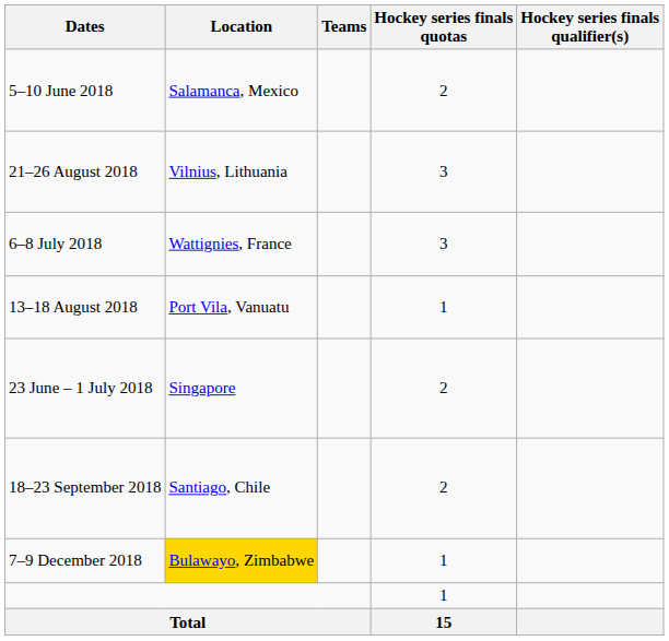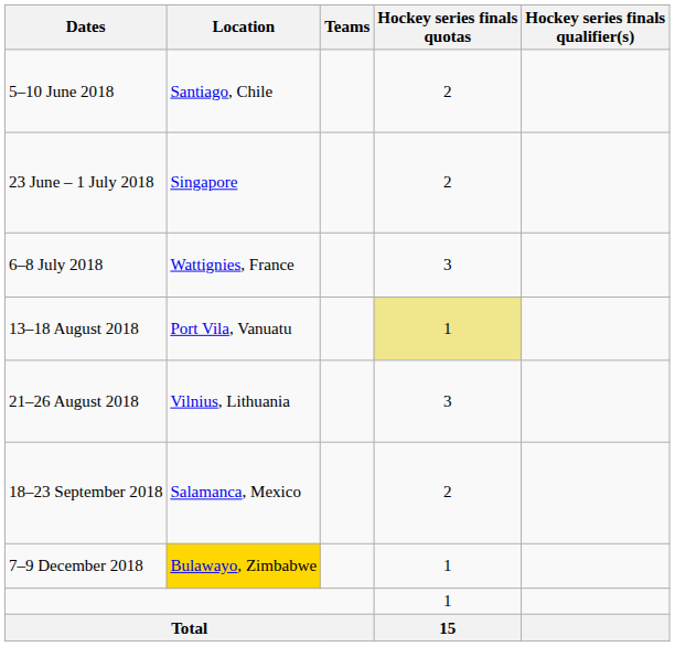 <table class=wikitable>
 <tr>
 <th>Dates</th>
 <th>Location</th>
 <th>Teams</th>
 <th>Hockey series finals<br>quotas</th>
 <th>Hockey series finals<br>qualifier(s)</th>
 </tr>
 <tr>
 <td>5–10 June 2018</td>
-<td><a href='#'>Salamanca</a>, Mexico</td>
+<td><a href='#'>Santiago</a>, Chile</td>
 <td><br><br><br><br></td>
 <td align=center>2</td>
 <td><br></td>
 </tr>
 <tr>
-<td>21–26 August 2018</td>
-<td><a href='#'>Vilnius</a>, Lithuania</td>
-<td><br><br><br><br></td>
-<td align=center>3</td>
-<td><br><br></td>
+<td>23 June – 1 July 2018</td>
+<td><a href='#'>Singapore</a></td>
+<td><br><br><br><br><br></td>
+<td align=center>2</td>
+<td><br></td>
 </tr>
 <tr>
 <td>6–8 July 2018</td>
 <td><a href='#'>Wattignies</a>, France</td>
 <td><br><br><br></td>
 <td align=center>3</td>
 <td><br><br></td>
 </tr>
 <tr>
 <td>13–18 August 2018</td>
 <td><a href='#'>Port Vila</a>, Vanuatu</td>
 <td><br><br><br></td>
-<td align=center>1</td>
+<td align=center style="background: khaki;">1</td>
 <td></td>
 </tr>
 <tr>
-<td>23 June – 1 July 2018</td>
-<td><a href='#'>Singapore</a></td>
-<td><br><br><br><br><br></td>
-<td align=center>2</td>
-<td><br></td>
+<td>21–26 August 2018</td>
+<td><a href='#'>Vilnius</a>, Lithuania</td>
+<td><br><br><br><br></td>
+<td align=center>3</td>
+<td><br><br></td>
 </tr>
 <tr>
 <td>18–23 September 2018</td>
-<td><a href='#'>Santiago</a>, Chile</td>
+<td><a href='#'>Salamanca</a>, Mexico</td>
 <td><br><br><br><br><br></td>
 <td align=center>2</td>
 <td><br></td>
 </tr>
 <tr>
 <td>7–9 December 2018</td>
 <td style="background: gold;"><a href='#'>Bulawayo</a>, Zimbabwe</td>
 <td><br><br></td>
 <td align=center>1</td>
 <td></td>
 </tr>
 <tr>
 <td colspan=3 align=center></td>
 <td align=center>1</td>
 <td></td>
 </tr>
 <tr>
 <th colspan=3>Total</th>
 <th>15</th>
 <th></th>
 </tr>
 </table>
